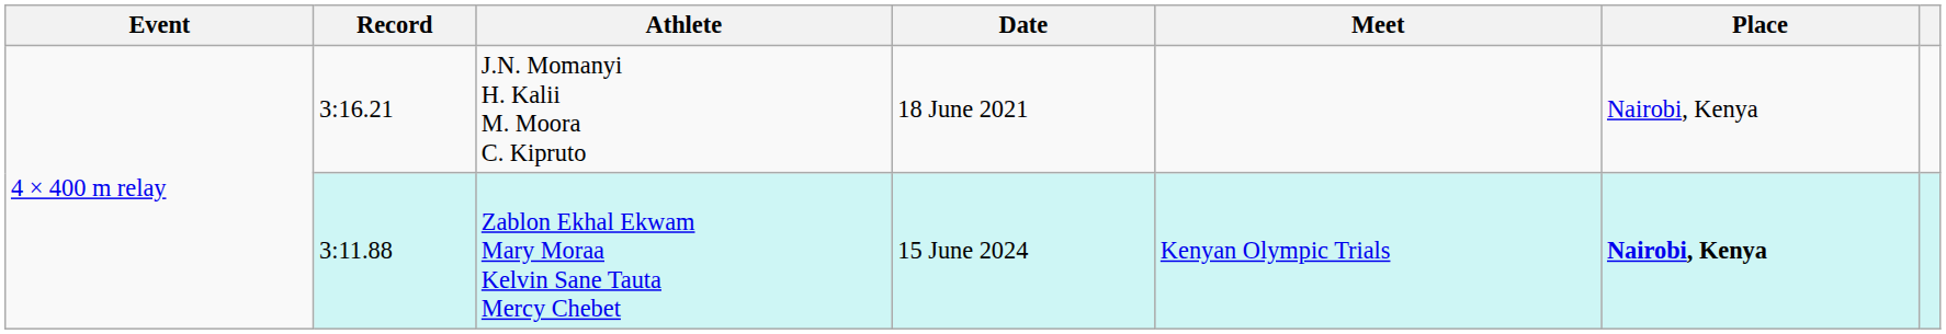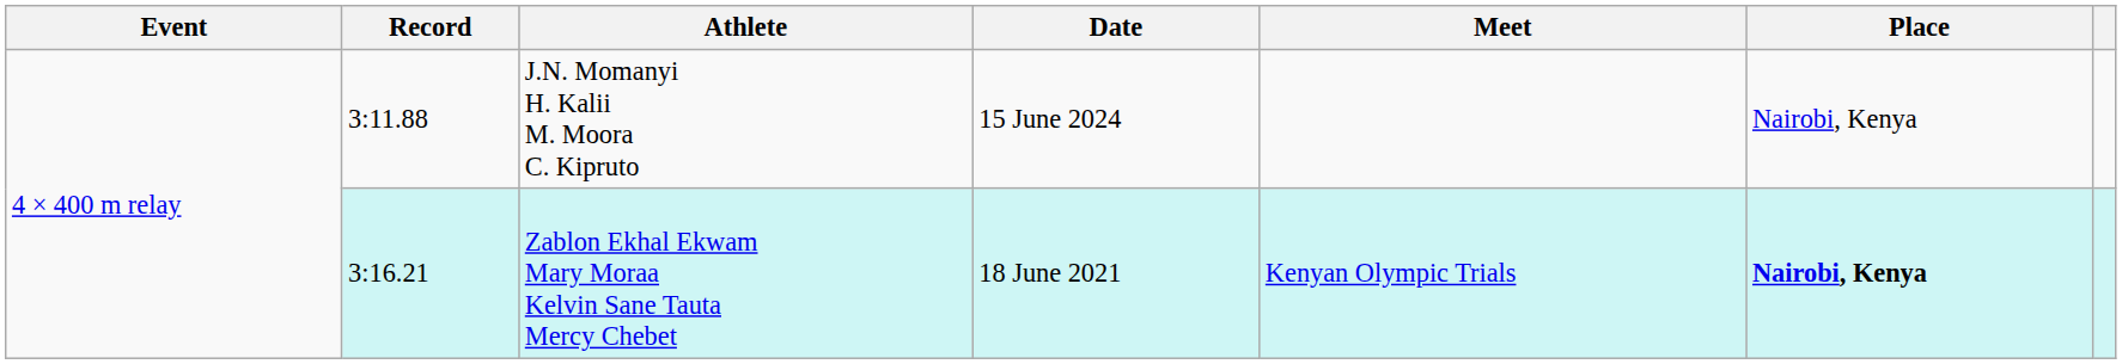 <table class="wikitable" style="font-size: 95%; width: 95%;">
 <tr>
 <th>Event</th>
 <th>Record</th>
 <th>Athlete</th>
 <th>Date</th>
 <th>Meet</th>
 <th>Place</th>
 <th></th>
 </tr>
 <tr>
 <td rowspan=2><a href='#'>4 × 400 m relay</a></td>
-<td>3:16.21 </td>
+<td>3:11.88 </td>
 <td>J.N. Momanyi<br>H. Kalii<br>M. Moora<br>C. Kipruto</td>
-<td>18 June 2021</td>
+<td>15 June 2024</td>
 <td></td>
 <td><a href='#'>Nairobi</a>, Kenya</td>
 <td></td>
 </tr>
 <tr bgcolor=#CEF6F5>
-<td>3:11.88 </td>
+<td>3:16.21 </td>
 <td><br><a href='#'>Zablon Ekhal Ekwam</a><br><a href='#'>Mary Moraa</a><br><a href='#'>Kelvin Sane Tauta</a><br><a href='#'>Mercy Chebet</a></td>
-<td>15 June 2024</td>
+<td>18 June 2021</td>
 <td><a href='#'>Kenyan Olympic Trials</a></td>
 <td><strong><a href='#'>Nairobi</a>, Kenya</strong></td>
 <td></td>
 </tr>
 </table>
